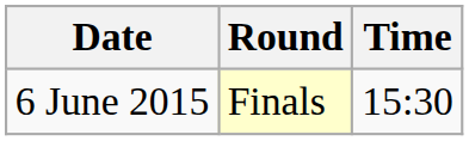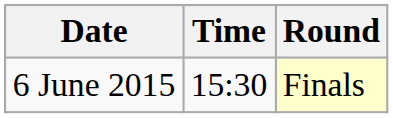 <table class="wikitable">
 <tr>
 <th>Date</th>
+<th>Time</th>
 <th>Round</th>
-<th>Time</th>
 </tr>
 <tr>
 <td>6 June 2015</td>
+<td>15:30</td>
 <td bgcolor=ffffcc>Finals</td>
-<td>15:30</td>
 </tr>
 </table>
